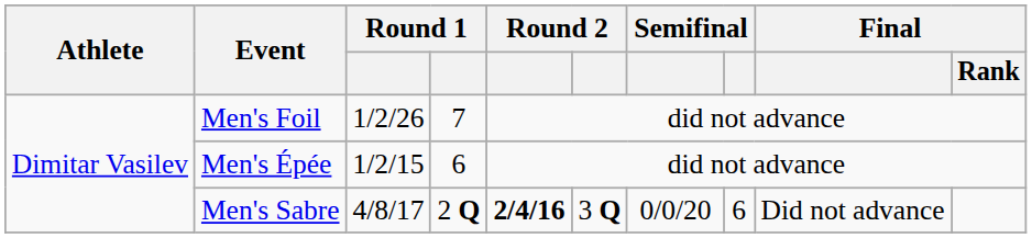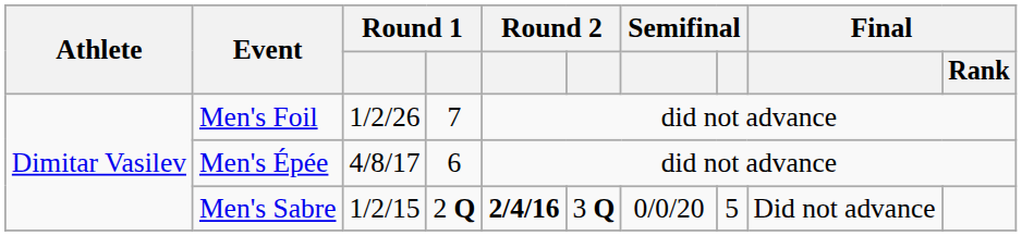 <table class="wikitable" style="font-size:90%; text-align: center">
 <tr>
 <th rowspan="2">Athlete</th>
 <th rowspan="2">Event</th>
 <th colspan="2">Round 1</th>
 <th colspan="2">Round 2</th>
 <th colspan="2">Semifinal</th>
 <th colspan="2">Final</th>
 </tr>
 <tr style="font-size:95%">
 <th></th>
 <th></th>
 <th></th>
 <th></th>
 <th></th>
 <th></th>
 <th></th>
 <th>Rank</th>
 </tr>
 <tr align=center>
 <td align=left rowspan=3><a href='#'>Dimitar Vasilev</a></td>
 <td align=left><a href='#'>Men's Foil</a></td>
 <td>1/2/26</td>
 <td>7</td>
 <td colspan=6>did not advance</td>
 </tr>
 <tr align=center>
 <td align=left><a href='#'>Men's Épée</a></td>
-<td>1/2/15</td>
+<td>4/8/17</td>
 <td>6</td>
 <td colspan=6>did not advance</td>
 </tr>
 <tr align=center>
 <td align=left><a href='#'>Men's Sabre</a></td>
-<td>4/8/17</td>
+<td>1/2/15</td>
 <td>2 <strong>Q</strong></td>
 <td><strong>2/4/16</strong></td>
 <td>3 <strong>Q</strong></td>
 <td>0/0/20</td>
-<td>6</td>
+<td>5</td>
 <td>Did not advance</td>
 <td></td>
 </tr>
 </table>
